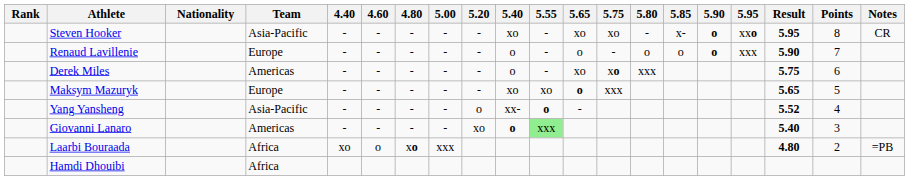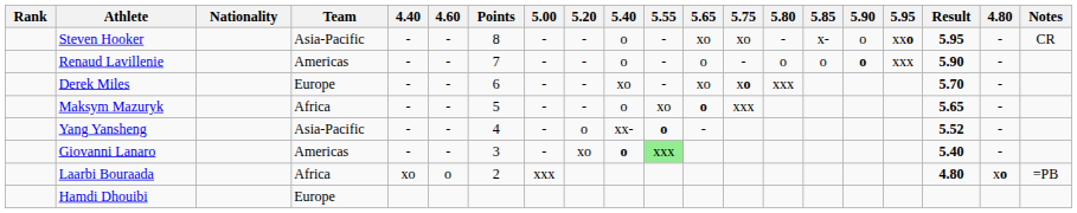 <table class="wikitable sortable" style="text-align:center" width="95%">
 <tr>
 <th>Rank</th>
 <th>Athlete</th>
 <th>Nationality</th>
 <th>Team</th>
 <th>4.40</th>
 <th>4.60</th>
-<th>4.80</th>
+<th>Points</th>
 <th>5.00</th>
 <th>5.20</th>
 <th>5.40</th>
 <th>5.55</th>
 <th>5.65</th>
 <th>5.75</th>
 <th>5.80</th>
 <th>5.85</th>
 <th>5.90</th>
 <th>5.95</th>
 <th>Result</th>
-<th>Points</th>
+<th>4.80</th>
 <th>Notes</th>
 </tr>
 <tr>
 <td></td>
 <td align="left"><a href='#'>Steven Hooker</a></td>
 <td align=left></td>
 <td align=left>Asia-Pacific</td>
 <td>-</td>
 <td>-</td>
+<td>8</td>
 <td>-</td>
 <td>-</td>
-<td>-</td>
-<td>xo</td>
+<td>o</td>
 <td>-</td>
 <td>xo</td>
 <td>xo</td>
 <td>-</td>
 <td>x-</td>
-<td><strong>o</strong></td>
+<td>o</td>
 <td>xx<strong>o</strong></td>
 <td><strong>5.95</strong></td>
-<td>8</td>
+<td>-</td>
 <td>CR</td>
 </tr>
 <tr>
 <td></td>
 <td align="left"><a href='#'>Renaud Lavillenie</a></td>
 <td align=left></td>
-<td align=left>Europe</td>
+<td align=left>Americas</td>
 <td>-</td>
 <td>-</td>
-<td>-</td>
+<td>7</td>
 <td>-</td>
 <td>-</td>
 <td>o</td>
 <td>-</td>
 <td>o</td>
 <td>-</td>
 <td>o</td>
 <td>o</td>
 <td><strong>o</strong></td>
 <td>xxx</td>
 <td><strong>5.90</strong></td>
-<td>7</td>
+<td>-</td>
 <td></td>
 </tr>
 <tr>
 <td></td>
 <td align="left"><a href='#'>Derek Miles</a></td>
 <td align=left></td>
-<td align=left>Americas</td>
+<td align=left>Europe</td>
 <td>-</td>
 <td>-</td>
+<td>6</td>
 <td>-</td>
 <td>-</td>
-<td>-</td>
-<td>o</td>
+<td>xo</td>
 <td>-</td>
 <td>xo</td>
 <td>x<strong>o</strong></td>
 <td>xxx</td>
 <td></td>
 <td></td>
 <td></td>
-<td><strong>5.75</strong></td>
-<td>6</td>
+<td><strong>5.70</strong></td>
+<td>-</td>
 <td></td>
 </tr>
 <tr>
 <td></td>
 <td align="left"><a href='#'>Maksym Mazuryk</a></td>
 <td align=left></td>
-<td align=left>Europe</td>
+<td align=left>Africa</td>
 <td>-</td>
 <td>-</td>
+<td>5</td>
 <td>-</td>
 <td>-</td>
-<td>-</td>
-<td>xo</td>
+<td>o</td>
 <td>xo</td>
 <td><strong>o</strong></td>
 <td>xxx</td>
 <td></td>
 <td></td>
 <td></td>
 <td></td>
 <td><strong>5.65</strong></td>
-<td>5</td>
+<td>-</td>
 <td></td>
 </tr>
 <tr>
 <td></td>
 <td align="left"><a href='#'>Yang Yansheng</a></td>
 <td align=left></td>
 <td align=left>Asia-Pacific</td>
 <td>-</td>
 <td>-</td>
-<td>-</td>
+<td>4</td>
 <td>-</td>
 <td>o</td>
 <td>xx-</td>
 <td><strong>o</strong></td>
 <td>-</td>
 <td></td>
 <td></td>
 <td></td>
 <td></td>
 <td></td>
 <td><strong>5.52</strong></td>
-<td>4</td>
+<td>-</td>
 <td></td>
 </tr>
 <tr>
 <td></td>
 <td align="left"><a href='#'>Giovanni Lanaro</a></td>
 <td align=left></td>
 <td align=left>Americas</td>
 <td>-</td>
 <td>-</td>
-<td>-</td>
+<td>3</td>
 <td>-</td>
 <td>xo</td>
 <td><strong>o</strong></td>
 <td style="background: lightgreen;">xxx</td>
 <td></td>
 <td></td>
 <td></td>
 <td></td>
 <td></td>
 <td></td>
 <td><strong>5.40</strong></td>
-<td>3</td>
+<td>-</td>
 <td></td>
 </tr>
 <tr>
 <td></td>
 <td align="left"><a href='#'>Laarbi Bouraada</a></td>
 <td align=left></td>
 <td align=left>Africa</td>
 <td>xo</td>
 <td>o</td>
-<td>x<strong>o</strong></td>
+<td>2</td>
 <td>xxx</td>
 <td></td>
 <td></td>
 <td></td>
 <td></td>
 <td></td>
 <td></td>
 <td></td>
 <td></td>
 <td></td>
 <td><strong>4.80</strong></td>
-<td>2</td>
+<td>x<strong>o</strong></td>
 <td>=PB</td>
 </tr>
 <tr>
 <td></td>
 <td align="left"><a href='#'>Hamdi Dhouibi</a></td>
 <td align=left></td>
-<td align=left>Africa</td>
+<td align=left>Europe</td>
 <td></td>
 <td></td>
 <td></td>
 <td></td>
 <td></td>
 <td></td>
 <td></td>
 <td></td>
 <td></td>
 <td></td>
 <td></td>
 <td></td>
 <td></td>
 <td><strong></strong></td>
 <td></td>
 <td></td>
 </tr>
 </table>
